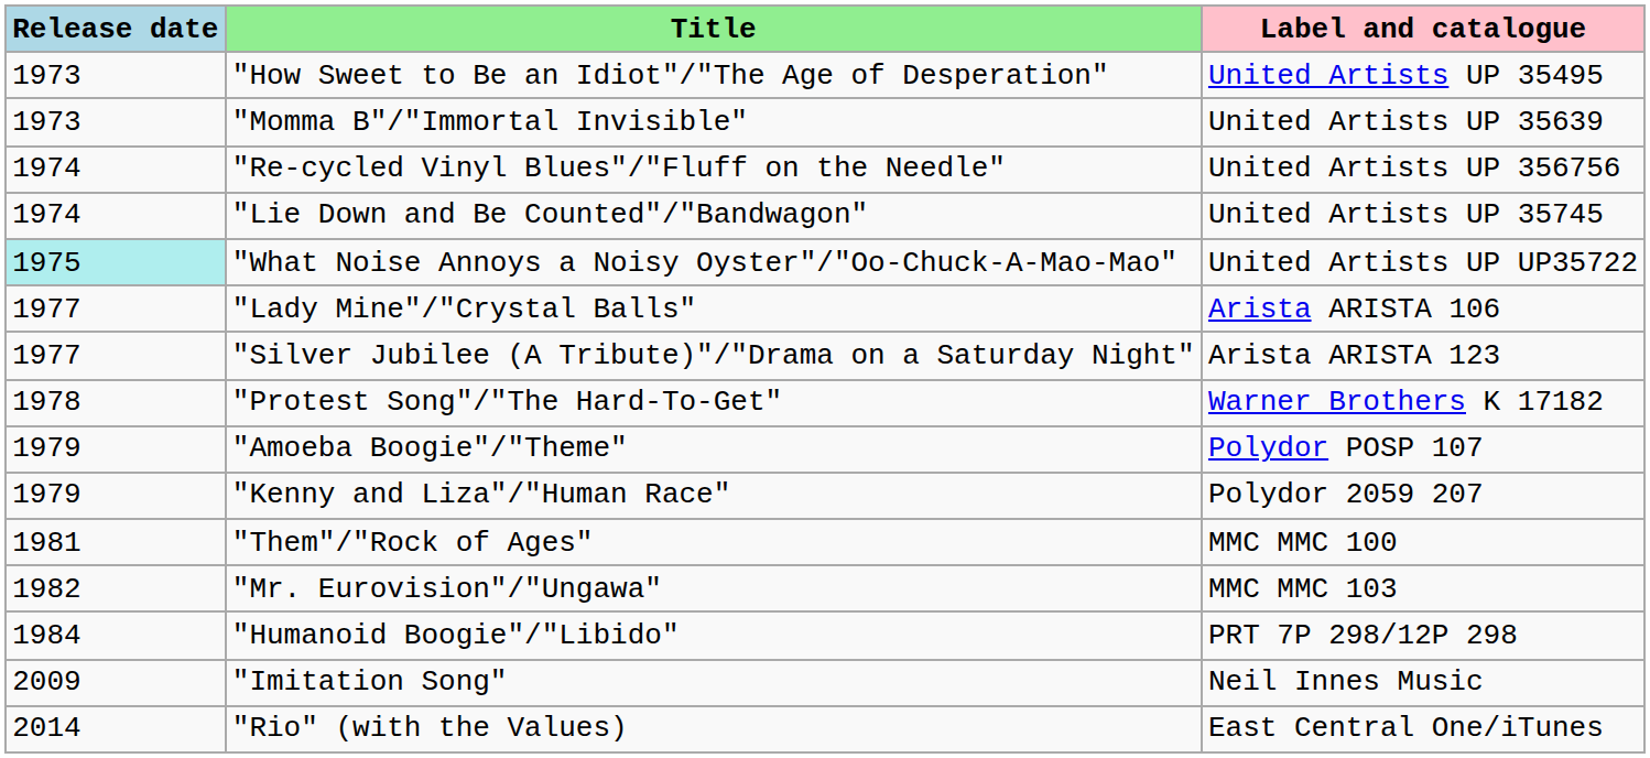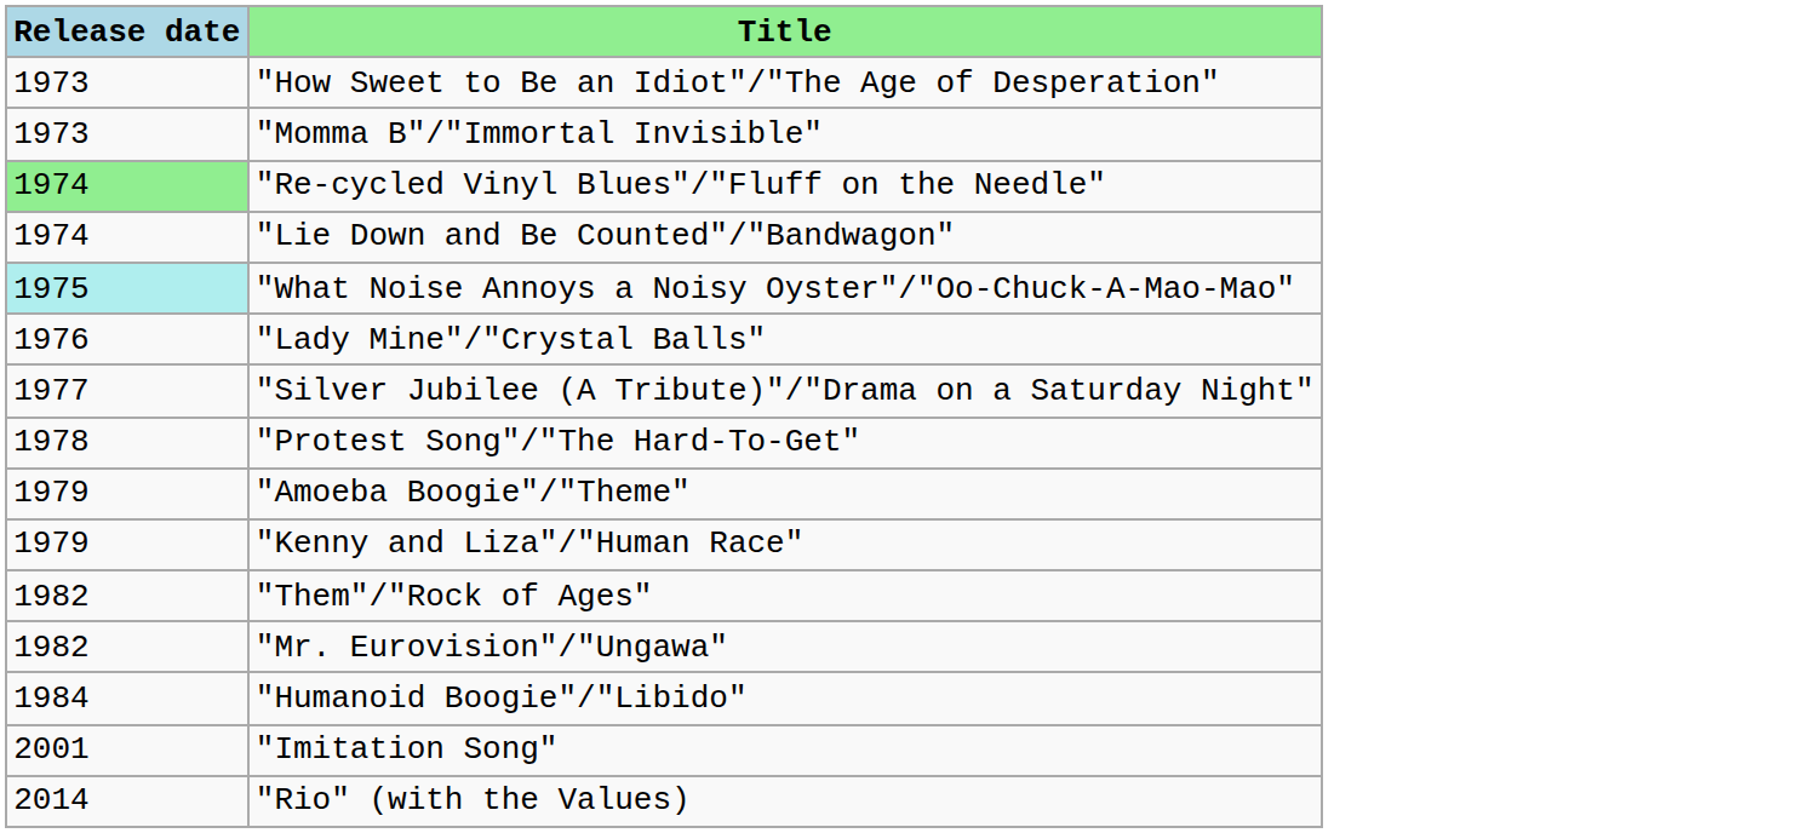 <table class="wikitable">
 <tr>
 <th style="background:LightBlue; color:Black; font-weight:bold; text-align:center;">Release date</th>
 <th style="background:LightGreen; color:Black; font-weight:bold; text-align:center;">Title</th>
-<th style="background:Pink; color:Black; font-weight:bold; text-align:center;">Label and catalogue</th>
 </tr>
 <tr>
 <td>1973</td>
 <td>"How Sweet to Be an Idiot"/"The Age of Desperation"</td>
-<td><a href='#'>United Artists</a> UP 35495</td>
 </tr>
 <tr>
 <td>1973</td>
 <td>"Momma B"/"Immortal Invisible"</td>
-<td>United Artists UP 35639</td>
 </tr>
 <tr>
-<td>1974</td>
+<td style="background: lightgreen;">1974</td>
 <td>"Re-cycled Vinyl Blues"/"Fluff on the Needle"</td>
-<td>United Artists UP 356756</td>
 </tr>
 <tr>
 <td>1974</td>
 <td>"Lie Down and Be Counted"/"Bandwagon"</td>
-<td>United Artists UP 35745</td>
 </tr>
 <tr>
 <td style="background: paleturquoise;">1975</td>
 <td>"What Noise Annoys a Noisy Oyster"/"Oo-Chuck-A-Mao-Mao"</td>
-<td>United Artists UP UP35722</td>
 </tr>
 <tr>
-<td>1977</td>
+<td>1976</td>
 <td>"Lady Mine"/"Crystal Balls"</td>
-<td><a href='#'>Arista</a> ARISTA 106</td>
 </tr>
 <tr>
 <td>1977</td>
 <td>"Silver Jubilee (A Tribute)"/"Drama on a Saturday Night"</td>
-<td>Arista ARISTA 123</td>
 </tr>
 <tr>
 <td>1978</td>
 <td>"Protest Song"/"The Hard-To-Get"</td>
-<td><a href='#'>Warner Brothers</a> K 17182</td>
 </tr>
 <tr>
 <td>1979</td>
 <td>"Amoeba Boogie"/"Theme"</td>
-<td><a href='#'>Polydor</a> POSP 107</td>
 </tr>
 <tr>
 <td>1979</td>
 <td>"Kenny and Liza"/"Human Race"</td>
-<td>Polydor 2059 207</td>
 </tr>
 <tr>
-<td>1981</td>
+<td>1982</td>
 <td>"Them"/"Rock of Ages"</td>
-<td>MMC MMC 100</td>
 </tr>
 <tr>
 <td>1982</td>
 <td>"Mr. Eurovision"/"Ungawa"</td>
-<td>MMC MMC 103</td>
 </tr>
 <tr>
 <td>1984</td>
 <td>"Humanoid Boogie"/"Libido"</td>
-<td>PRT 7P 298/12P 298</td>
 </tr>
 <tr>
-<td>2009</td>
+<td>2001</td>
 <td>"Imitation Song"</td>
-<td>Neil Innes Music</td>
 </tr>
 <tr>
 <td>2014</td>
 <td>"Rio" (with the Values)</td>
-<td>East Central One/iTunes</td>
 </tr>
 </table>
